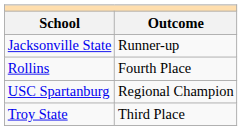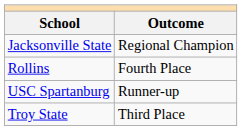 <table class="wikitable" style="float:left;margin-right:1em;">
 <tr>
 <th colspan="3" style="background:#ffdead;"></th>
 </tr>
 <tr>
 <th>School</th>
 <th>Outcome</th>
 </tr>
 <tr>
 <td><a href='#'>Jacksonville State</a></td>
-<td>Runner-up</td>
+<td>Regional Champion</td>
 </tr>
 <tr>
 <td><a href='#'>Rollins</a></td>
 <td>Fourth Place</td>
 </tr>
 <tr>
 <td><a href='#'>USC Spartanburg</a></td>
-<td>Regional Champion</td>
+<td>Runner-up</td>
 </tr>
 <tr>
 <td><a href='#'>Troy State</a></td>
 <td>Third Place</td>
 </tr>
 </table>
